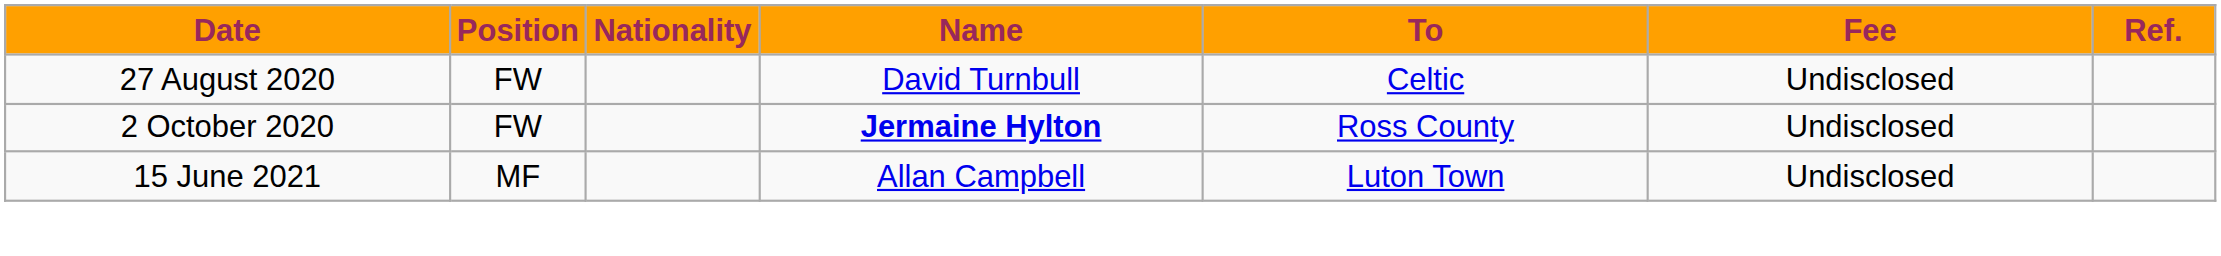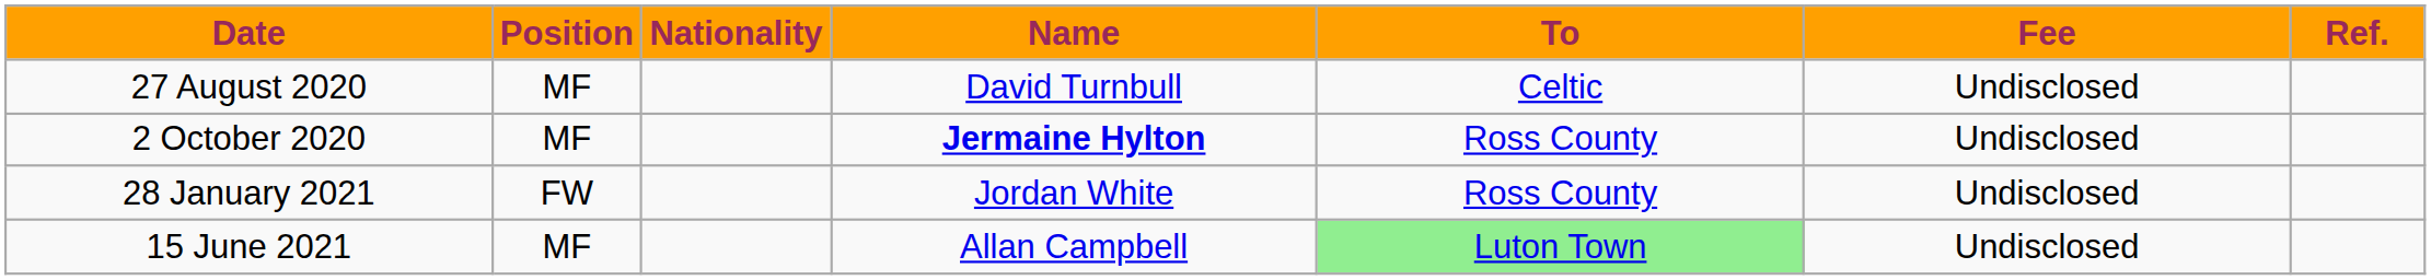 <table class="wikitable" style="text-align:center; font-size:90%">
 <tr>
 <th style="background:#ffa000; color:#98285c; width:200px;">Date</th>
 <th style="background:#ffa000; color:#98285c; width:50px;">Position</th>
 <th style="background:#ffa000; color:#98285c; width:50px;">Nationality</th>
 <th style="background:#ffa000; color:#98285c; width:200px;">Name</th>
 <th style="background:#ffa000; color:#98285c; width:200px;">To</th>
 <th style="background:#ffa000; color:#98285c; width:200px;">Fee</th>
 <th style="background:#ffa000; color:#98285c; width:50px;">Ref.</th>
 </tr>
 <tr>
 <td>27 August 2020</td>
-<td>FW</td>
+<td>MF</td>
 <td></td>
 <td><a href='#'>David Turnbull</a></td>
 <td><a href='#'>Celtic</a></td>
 <td>Undisclosed</td>
 <td></td>
 </tr>
 <tr>
 <td>2 October 2020</td>
+<td>MF</td>
+<td></td>
+<td><strong><a href='#'>Jermaine Hylton</a></strong></td>
+<td><a href='#'>Ross County</a></td>
+<td>Undisclosed</td>
+<td></td>
+</tr>
+<tr>
+<td>28 January 2021</td>
 <td>FW</td>
 <td></td>
-<td><strong><a href='#'>Jermaine Hylton</a></strong></td>
+<td><a href='#'>Jordan White</a></td>
 <td><a href='#'>Ross County</a></td>
 <td>Undisclosed</td>
 <td></td>
 </tr>
 <tr>
 <td>15 June 2021</td>
 <td>MF</td>
 <td></td>
 <td><a href='#'>Allan Campbell</a></td>
-<td><a href='#'>Luton Town</a></td>
+<td style="background: lightgreen;"><a href='#'>Luton Town</a></td>
 <td>Undisclosed</td>
 <td></td>
 </tr>
 </table>
